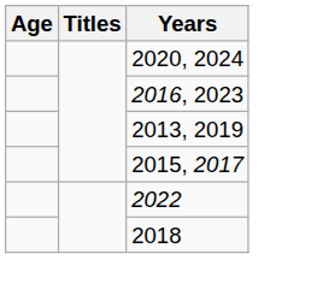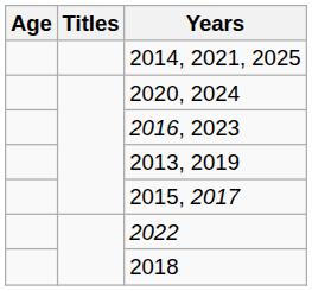 <table class="wikitable sortable" style="font-size: 95%;">
 <tr>
 <th>Age</th>
 <th>Titles</th>
 <th>Years</th>
+</tr>
+<tr>
+<td></td>
+<td></td>
+<td>2014, 2021, 2025</td>
 </tr>
 <tr>
 <td></td>
 <td rowspan="4"></td>
 <td>2020, 2024</td>
 </tr>
 <tr>
 <td></td>
 <td><em>2016</em>, 2023</td>
 </tr>
 <tr>
 <td></td>
 <td>2013, 2019</td>
 </tr>
 <tr>
 <td></td>
 <td>2015, <em>2017</em></td>
 </tr>
 <tr>
 <td></td>
 <td rowspan="2"></td>
 <td><em>2022</em></td>
 </tr>
 <tr>
 <td></td>
 <td>2018</td>
 </tr>
 </table>
